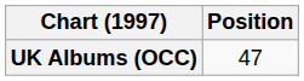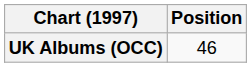 <table class="wikitable plainrowheaders" style="text-align:center">
 <tr>
 <th scope="col">Chart (1997)</th>
 <th scope="col">Position</th>
 </tr>
 <tr>
 <th scope="row">UK Albums (OCC)</th>
-<td>47</td>
+<td>46</td>
 </tr>
 </table>
